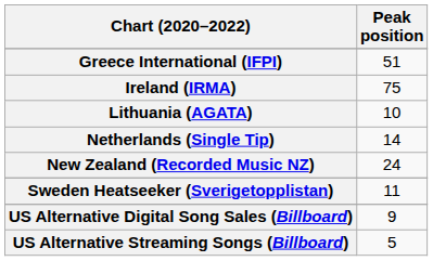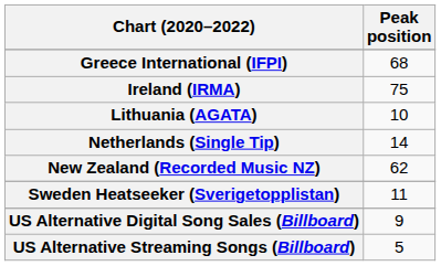 <table class="wikitable sortable plainrowheaders" style="text-align:center">
 <tr>
 <th scope="col">Chart (2020–2022)</th>
 <th scope="col">Peak<br>position</th>
 </tr>
 <tr>
 </tr>
 <tr>
 </tr>
 <tr>
 </tr>
 <tr>
 </tr>
 <tr>
 <th scope="row">Greece International (<a href='#'>IFPI</a>)</th>
-<td>51</td>
+<td>68</td>
 </tr>
 <tr>
 <th scope="row">Ireland (<a href='#'>IRMA</a>)</th>
 <td>75</td>
 </tr>
 <tr>
 <th scope="row">Lithuania (<a href='#'>AGATA</a>)</th>
 <td>10</td>
 </tr>
 <tr>
 <th scope="row">Netherlands (<a href='#'>Single Tip</a>)</th>
 <td>14</td>
 </tr>
 <tr>
 <th scope="row">New Zealand (<a href='#'>Recorded Music NZ</a>)</th>
-<td>24</td>
+<td>62</td>
 </tr>
 <tr>
 </tr>
 <tr>
 </tr>
 <tr>
 <th scope="row">Sweden Heatseeker (<a href='#'>Sverigetopplistan</a>)</th>
 <td>11</td>
 </tr>
 <tr>
 </tr>
 <tr>
 </tr>
 <tr>
 <th scope="row">US Alternative Digital Song Sales (<em><a href='#'>Billboard</a></em>)</th>
 <td>9</td>
 </tr>
 <tr>
 <th scope="row">US Alternative Streaming Songs (<em><a href='#'>Billboard</a></em>)</th>
 <td>5</td>
 </tr>
 </table>
